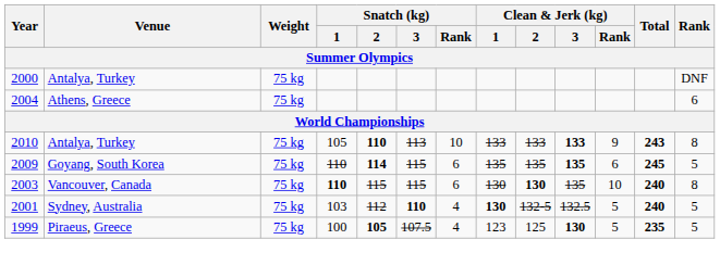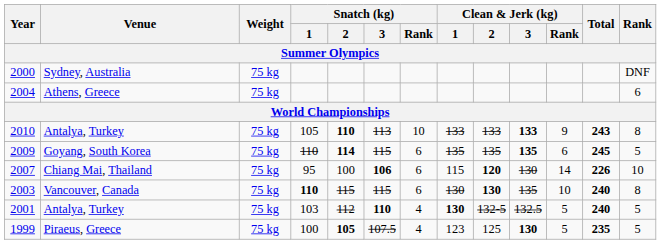 <table class = "wikitable" style="text-align:center;">
 <tr>
 <th rowspan="2" style="width:40px;">Year</th>
 <th rowspan="2" style="width:250px;">Venue</th>
 <th rowspan="2" style="width:60px;">Weight</th>
 <th colspan=4>Snatch (kg)</th>
 <th colspan=4>Clean & Jerk (kg)</th>
 <th rowspan="2" style="width:40px;">Total</th>
 <th rowspan="2" style="width:40px;">Rank</th>
 </tr>
 <tr>
 <th width=40>1</th>
 <th width=40>2</th>
 <th width=40>3</th>
 <th width=40>Rank</th>
 <th width=40>1</th>
 <th width=40>2</th>
 <th width=40>3</th>
 <th width=40>Rank</th>
 </tr>
 <tr>
 <th colspan=13><a href='#'>Summer Olympics</a></th>
 </tr>
 <tr>
 <td><a href='#'>2000</a></td>
-<td align=left> <a href='#'>Antalya</a>, <a href='#'>Turkey</a></td>
+<td align=left> <a href='#'>Sydney</a>, <a href='#'>Australia</a></td>
 <td><a href='#'>75 kg</a></td>
 <td></td>
 <td></td>
 <td></td>
 <td></td>
 <td></td>
 <td></td>
 <td></td>
 <td></td>
 <td></td>
 <td>DNF</td>
 </tr>
 <tr>
 <td><a href='#'>2004</a></td>
 <td align=left> <a href='#'>Athens</a>, <a href='#'>Greece</a></td>
 <td><a href='#'>75 kg</a></td>
 <td></td>
 <td></td>
 <td></td>
 <td></td>
 <td></td>
 <td></td>
 <td></td>
 <td></td>
 <td></td>
 <td>6</td>
 </tr>
 <tr>
 <th colspan=13><a href='#'>World Championships</a></th>
 </tr>
 <tr>
 <td><a href='#'>2010</a></td>
 <td align=left> <a href='#'>Antalya</a>, <a href='#'>Turkey</a></td>
 <td><a href='#'>75 kg</a></td>
 <td>105</td>
 <td><strong>110</strong></td>
 <td><s>113</s></td>
 <td>10</td>
 <td><s>133</s></td>
 <td><s>133</s></td>
 <td><strong>133</strong></td>
 <td>9</td>
 <td><strong>243</strong></td>
 <td>8</td>
 </tr>
 <tr>
 <td><a href='#'>2009</a></td>
 <td align=left> <a href='#'>Goyang</a>, <a href='#'>South Korea</a></td>
 <td><a href='#'>75 kg</a></td>
 <td><s>110</s></td>
 <td><strong>114</strong></td>
 <td><s>115</s></td>
 <td>6</td>
 <td><s>135</s></td>
 <td><s>135</s></td>
 <td><strong>135</strong></td>
 <td>6</td>
 <td><strong>245</strong></td>
 <td>5</td>
 </tr>
 <tr>
+<td><a href='#'>2007</a></td>
+<td align=left> <a href='#'>Chiang Mai</a>, <a href='#'>Thailand</a></td>
+<td><a href='#'>75 kg</a></td>
+<td>95</td>
+<td>100</td>
+<td><strong>106</strong></td>
+<td>6</td>
+<td>115</td>
+<td><strong>120</strong></td>
+<td><s>130</s></td>
+<td>14</td>
+<td><strong>226</strong></td>
+<td>10</td>
+</tr>
+<tr>
 <td><a href='#'>2003</a></td>
 <td align=left> <a href='#'>Vancouver</a>, <a href='#'>Canada</a></td>
 <td><a href='#'>75 kg</a></td>
 <td><strong>110</strong></td>
 <td><s>115</s></td>
 <td><s>115</s></td>
 <td>6</td>
 <td><s>130</s></td>
 <td><strong>130</strong></td>
 <td><s>135</s></td>
 <td>10</td>
 <td><strong>240</strong></td>
 <td>8</td>
 </tr>
 <tr>
 <td><a href='#'>2001</a></td>
-<td align=left> <a href='#'>Sydney</a>, <a href='#'>Australia</a></td>
+<td align=left> <a href='#'>Antalya</a>, <a href='#'>Turkey</a></td>
 <td><a href='#'>75 kg</a></td>
 <td>103</td>
 <td><s>112</s></td>
 <td><strong>110</strong></td>
 <td>4</td>
 <td><strong>130</strong></td>
 <td><s>132-5</s></td>
 <td><s>132.5</s></td>
 <td>5</td>
 <td><strong>240</strong></td>
 <td>5</td>
 </tr>
 <tr>
 <td><a href='#'>1999</a></td>
 <td align=left> <a href='#'>Piraeus</a>, <a href='#'>Greece</a></td>
 <td><a href='#'>75 kg</a></td>
 <td>100</td>
 <td><strong>105</strong></td>
 <td><s>107.5</s></td>
 <td>4</td>
 <td>123</td>
 <td>125</td>
 <td><strong>130</strong></td>
 <td>5</td>
 <td><strong>235</strong></td>
 <td>5</td>
 </tr>
 </table>
